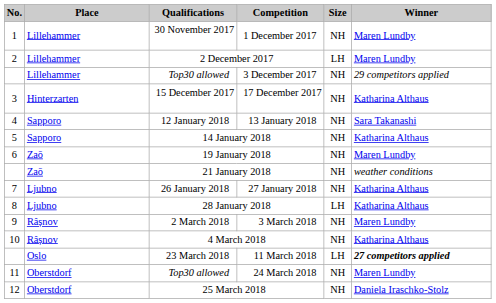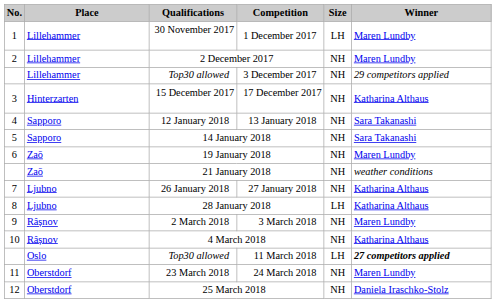 <table class="wikitable plainrowheaders" style="background:#fff; font-size:86%; line-height:16px; border:grey solid 1px; border-collapse:collapse;">
 <tr style="background:#ccc; text-align:center;">
 <th style="background-color: #ccc;" width=20>No.</th>
 <th style="background-color: #ccc;" width=160>Place</th>
 <th style="background-color: #ccc;" width=110>Qualifications</th>
 <th style="background-color: #ccc;" width=110>Competition</th>
 <th style="background-color: #ccc;" width=30>Size</th>
 <th style="background-color: #ccc;" width=180>Winner</th>
 </tr>
 <tr>
 <td align=center>1</td>
 <td> <a href='#'>Lillehammer</a></td>
 <td align=right>30 November 2017  </td>
 <td align=right>1 December 2017  </td>
-<td align=center>NH</td>
+<td align=center>LH</td>
 <td> <a href='#'>Maren Lundby</a></td>
 </tr>
 <tr>
 <td align=center>2</td>
 <td> <a href='#'>Lillehammer</a></td>
 <td colspan=2 align=center>2 December 2017</td>
-<td align=center>LH</td>
+<td align=center>NH</td>
 <td> <a href='#'>Maren Lundby</a></td>
 </tr>
 <tr>
 <td></td>
 <td> <a href='#'>Lillehammer</a></td>
 <td align=right><em>Top30 allowed</em>  </td>
 <td align=right>3 December 2017  </td>
 <td align=center>NH</td>
 <td><em>29 competitors applied</em></td>
 </tr>
 <tr>
 <td align=center>3</td>
 <td> <a href='#'>Hinterzarten</a></td>
 <td align=right>15 December 2017  </td>
 <td align=right>17 December 2017  </td>
 <td align=center>NH</td>
 <td> <a href='#'>Katharina Althaus</a></td>
 </tr>
 <tr>
 <td align=center>4</td>
 <td> <a href='#'>Sapporo</a></td>
 <td align=right>12 January 2018  </td>
 <td align=right>13 January 2018  </td>
 <td align=center>NH</td>
 <td> <a href='#'>Sara Takanashi</a></td>
 </tr>
 <tr>
 <td align=center>5</td>
 <td> <a href='#'>Sapporo</a></td>
 <td colspan=2 align=center>14 January 2018</td>
 <td align=center>NH</td>
-<td> <a href='#'>Katharina Althaus</a></td>
+<td> <a href='#'>Sara Takanashi</a></td>
 </tr>
 <tr>
 <td align=center>6</td>
 <td> <a href='#'>Zaō</a></td>
 <td colspan=2 align=center>19 January 2018</td>
 <td align=center>NH</td>
 <td> <a href='#'>Maren Lundby</a></td>
 </tr>
 <tr>
 <td align=center></td>
 <td> <a href='#'>Zaō</a></td>
 <td colspan=2 align=center>21 January 2018</td>
 <td align=center>NH</td>
 <td><em>weather conditions</em></td>
 </tr>
 <tr>
 <td align=center>7</td>
 <td> <a href='#'>Ljubno</a></td>
 <td align=right>26 January 2018  </td>
 <td align=right>27 January 2018  </td>
 <td align=center>NH</td>
 <td> <a href='#'>Katharina Althaus</a></td>
 </tr>
 <tr>
 <td align=center>8</td>
 <td> <a href='#'>Ljubno</a></td>
 <td colspan=2 align=center>28 January 2018</td>
 <td align=center>LH</td>
 <td> <a href='#'>Katharina Althaus</a></td>
 </tr>
 <tr>
 <td align=center>9</td>
 <td> <a href='#'>Râșnov</a></td>
 <td align=right>2 March 2018  </td>
 <td align=right>3 March 2018  </td>
 <td align=center>NH</td>
 <td> <a href='#'>Maren Lundby</a></td>
 </tr>
 <tr>
 <td align=center>10</td>
 <td> <a href='#'>Râșnov</a></td>
 <td colspan=2 align=center>4 March 2018</td>
 <td align=center>NH</td>
 <td> <a href='#'>Katharina Althaus</a></td>
 </tr>
 <tr>
 <td></td>
 <td> <a href='#'>Oslo</a></td>
-<td align=right>23 March 2018  </td>
+<td align=right><em>Top30 allowed</em>  </td>
 <td align=right>11 March 2018  </td>
 <td align=center>LH</td>
 <td><strong><em>27 competitors applied</em></strong></td>
 </tr>
 <tr>
 <td align=center>11</td>
 <td> <a href='#'>Oberstdorf</a></td>
-<td align=right><em>Top30 allowed</em>  </td>
+<td align=right>23 March 2018  </td>
 <td align=right>24 March 2018  </td>
 <td align=center>NH</td>
 <td> <a href='#'>Maren Lundby</a></td>
 </tr>
 <tr>
 <td align=center>12</td>
 <td> <a href='#'>Oberstdorf</a></td>
 <td align=center colspan=2>25 March 2018  </td>
 <td align=center>NH</td>
 <td> <a href='#'>Daniela Iraschko-Stolz</a></td>
 </tr>
 </table>
